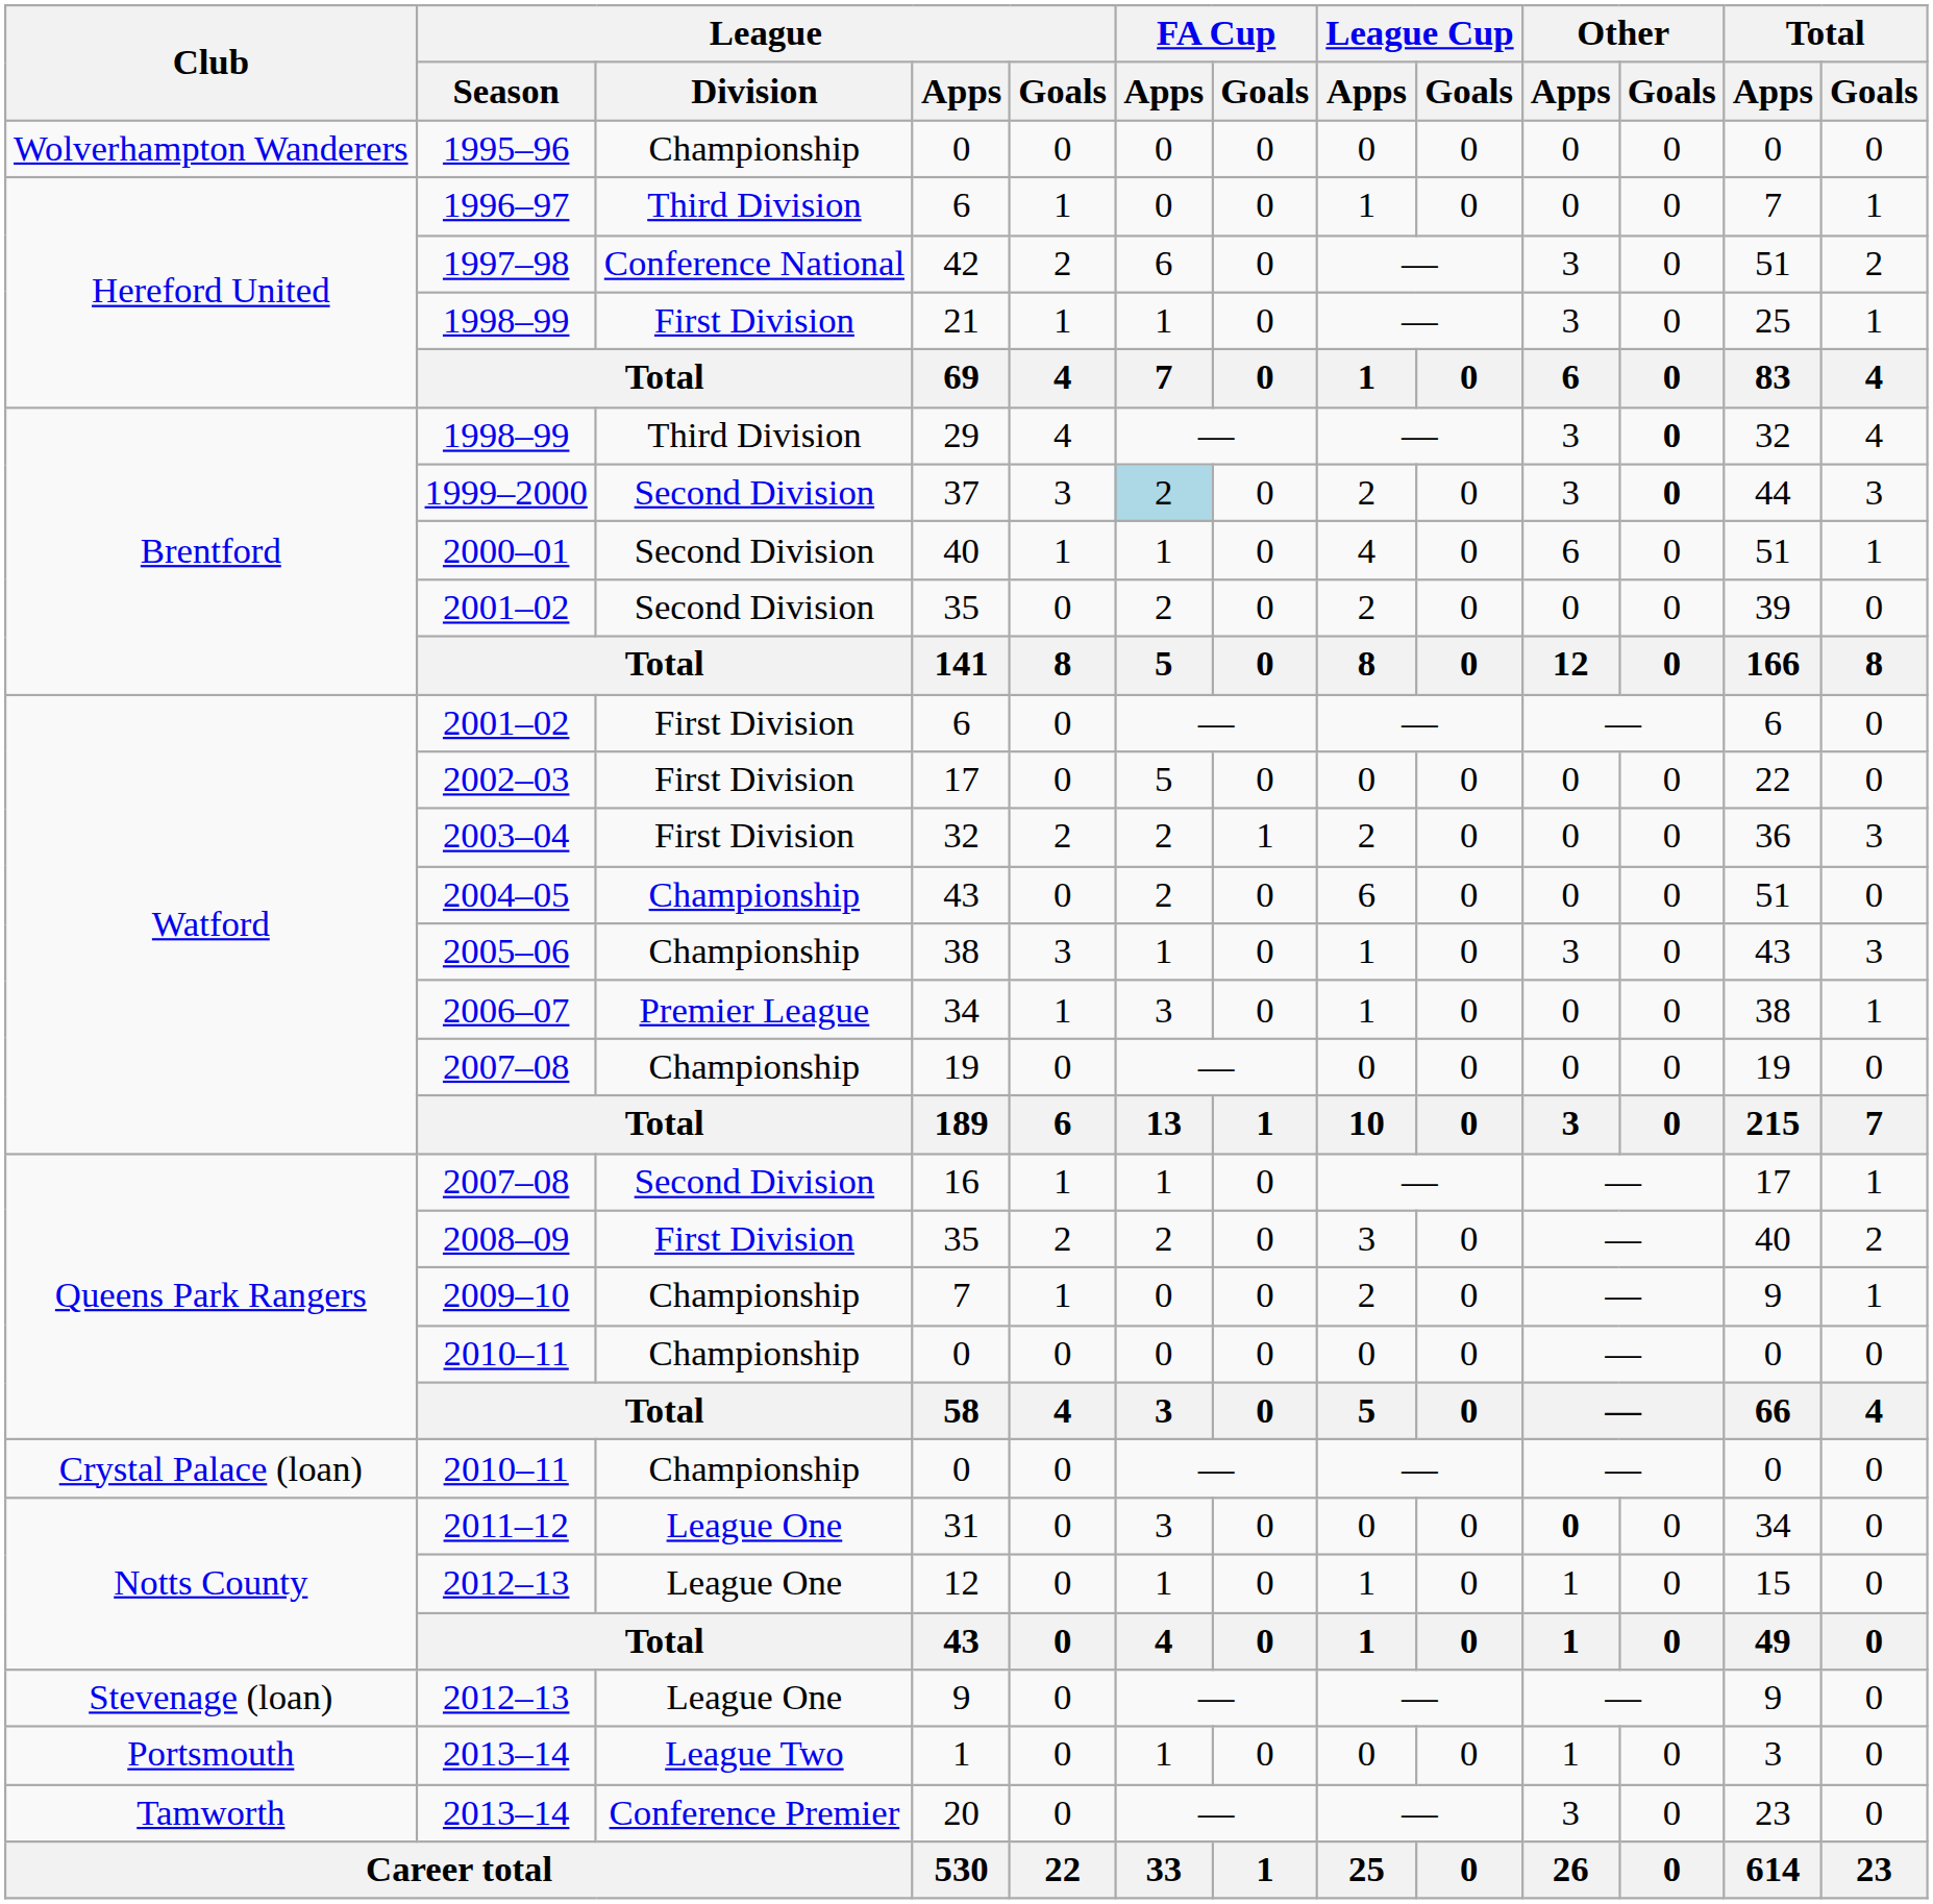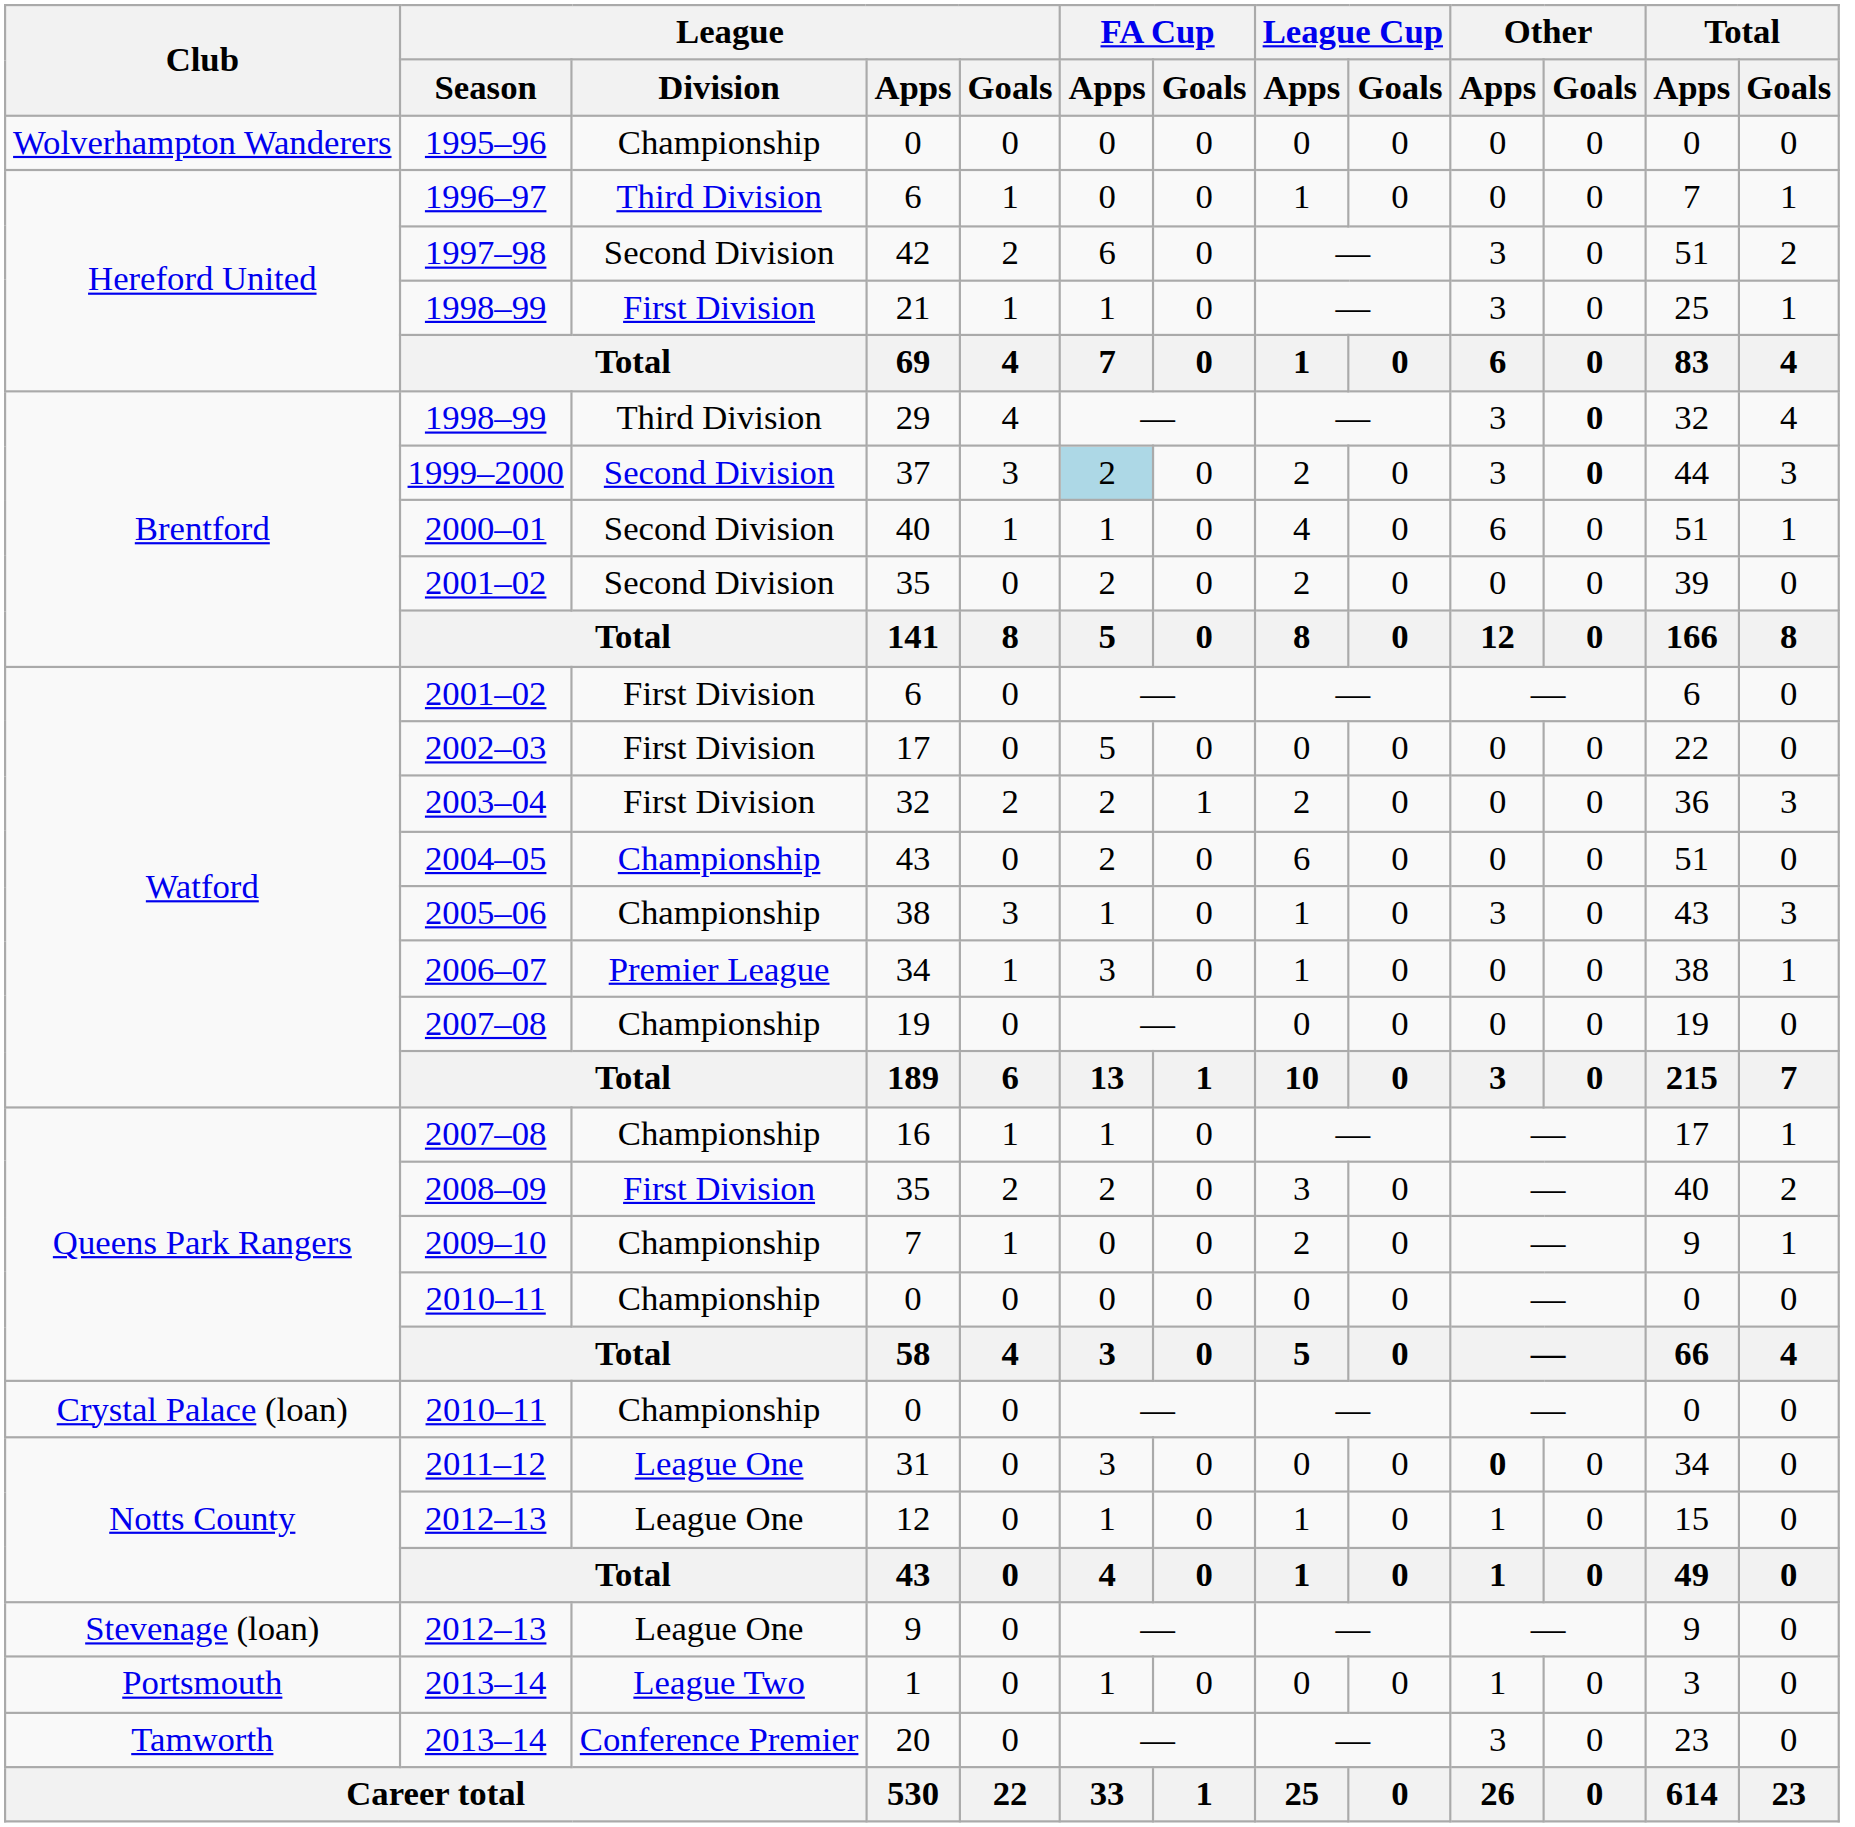 <table class="wikitable" style="text-align: center;">
 <tr>
 <th rowspan="2">Club</th>
 <th colspan="4">League</th>
 <th colspan="2"><a href='#'>FA Cup</a></th>
 <th colspan="2"><a href='#'>League Cup</a></th>
 <th colspan="2">Other</th>
 <th colspan="2">Total</th>
 </tr>
 <tr>
 <th>Season</th>
 <th>Division</th>
 <th>Apps</th>
 <th>Goals</th>
 <th>Apps</th>
 <th>Goals</th>
 <th>Apps</th>
 <th>Goals</th>
 <th>Apps</th>
 <th>Goals</th>
 <th>Apps</th>
 <th>Goals</th>
 </tr>
 <tr>
 <td rowspan="1"><a href='#'>Wolverhampton Wanderers</a></td>
 <td><a href='#'>1995–96</a></td>
 <td>Championship</td>
 <td>0</td>
 <td>0</td>
 <td>0</td>
 <td>0</td>
 <td>0</td>
 <td>0</td>
 <td>0</td>
 <td>0</td>
 <td>0</td>
 <td>0</td>
 </tr>
 <tr>
 <td rowspan="4"><a href='#'>Hereford United</a></td>
 <td><a href='#'>1996–97</a></td>
 <td><a href='#'>Third Division</a></td>
 <td>6</td>
 <td>1</td>
 <td>0</td>
 <td>0</td>
 <td>1</td>
 <td>0</td>
 <td>0</td>
 <td>0</td>
 <td>7</td>
 <td>1</td>
 </tr>
 <tr>
 <td><a href='#'>1997–98</a></td>
-<td><a href='#'>Conference National</a></td>
+<td>Second Division</td>
 <td>42</td>
 <td>2</td>
 <td>6</td>
 <td>0</td>
 <td colspan="2">—</td>
 <td>3</td>
 <td>0</td>
 <td>51</td>
 <td>2</td>
 </tr>
 <tr>
 <td><a href='#'>1998–99</a></td>
 <td><a href='#'>First Division</a></td>
 <td>21</td>
 <td>1</td>
 <td>1</td>
 <td>0</td>
 <td colspan="2">—</td>
 <td>3</td>
 <td>0</td>
 <td>25</td>
 <td>1</td>
 </tr>
 <tr>
 <th colspan="2">Total</th>
 <th>69</th>
 <th>4</th>
 <th>7</th>
 <th>0</th>
 <th>1</th>
 <th>0</th>
 <th>6</th>
 <th>0</th>
 <th>83</th>
 <th>4</th>
 </tr>
 <tr>
 <td rowspan="5"><a href='#'>Brentford</a></td>
 <td><a href='#'>1998–99</a></td>
 <td>Third Division</td>
 <td>29</td>
 <td>4</td>
 <td colspan="2">—</td>
 <td colspan="2">—</td>
 <td>3</td>
 <td><strong>0</strong></td>
 <td>32</td>
 <td>4</td>
 </tr>
 <tr>
 <td><a href='#'>1999–2000</a></td>
 <td><a href='#'>Second Division</a></td>
 <td>37</td>
 <td>3</td>
 <td style="background: lightblue;">2</td>
 <td>0</td>
 <td>2</td>
 <td>0</td>
 <td>3</td>
 <td><strong>0</strong></td>
 <td>44</td>
 <td>3</td>
 </tr>
 <tr>
 <td><a href='#'>2000–01</a></td>
 <td>Second Division</td>
 <td>40</td>
 <td>1</td>
 <td>1</td>
 <td>0</td>
 <td>4</td>
 <td>0</td>
 <td>6</td>
 <td>0</td>
 <td>51</td>
 <td>1</td>
 </tr>
 <tr>
 <td><a href='#'>2001–02</a></td>
 <td>Second Division</td>
 <td>35</td>
 <td>0</td>
 <td>2</td>
 <td>0</td>
 <td>2</td>
 <td>0</td>
 <td>0</td>
 <td>0</td>
 <td>39</td>
 <td>0</td>
 </tr>
 <tr>
 <th colspan="2">Total</th>
 <th>141</th>
 <th>8</th>
 <th>5</th>
 <th>0</th>
 <th>8</th>
 <th>0</th>
 <th>12</th>
 <th>0</th>
 <th>166</th>
 <th>8</th>
 </tr>
 <tr>
 <td rowspan="8"><a href='#'>Watford</a></td>
 <td><a href='#'>2001–02</a></td>
 <td>First Division</td>
 <td>6</td>
 <td>0</td>
 <td colspan="2">—</td>
 <td colspan="2">—</td>
 <td colspan="2">—</td>
 <td>6</td>
 <td>0</td>
 </tr>
 <tr>
 <td><a href='#'>2002–03</a></td>
 <td>First Division</td>
 <td>17</td>
 <td>0</td>
 <td>5</td>
 <td>0</td>
 <td>0</td>
 <td>0</td>
 <td>0</td>
 <td>0</td>
 <td>22</td>
 <td>0</td>
 </tr>
 <tr>
 <td><a href='#'>2003–04</a></td>
 <td>First Division</td>
 <td>32</td>
 <td>2</td>
 <td>2</td>
 <td>1</td>
 <td>2</td>
 <td>0</td>
 <td>0</td>
 <td>0</td>
 <td>36</td>
 <td>3</td>
 </tr>
 <tr>
 <td><a href='#'>2004–05</a></td>
 <td><a href='#'>Championship</a></td>
 <td>43</td>
 <td>0</td>
 <td>2</td>
 <td>0</td>
 <td>6</td>
 <td>0</td>
 <td>0</td>
 <td>0</td>
 <td>51</td>
 <td>0</td>
 </tr>
 <tr>
 <td><a href='#'>2005–06</a></td>
 <td>Championship</td>
 <td>38</td>
 <td>3</td>
 <td>1</td>
 <td>0</td>
 <td>1</td>
 <td>0</td>
 <td>3</td>
 <td>0</td>
 <td>43</td>
 <td>3</td>
 </tr>
 <tr>
 <td><a href='#'>2006–07</a></td>
 <td><a href='#'>Premier League</a></td>
 <td>34</td>
 <td>1</td>
 <td>3</td>
 <td>0</td>
 <td>1</td>
 <td>0</td>
 <td>0</td>
 <td>0</td>
 <td>38</td>
 <td>1</td>
 </tr>
 <tr>
 <td><a href='#'>2007–08</a></td>
 <td>Championship</td>
 <td>19</td>
 <td>0</td>
 <td colspan="2">—</td>
 <td>0</td>
 <td>0</td>
 <td>0</td>
 <td>0</td>
 <td>19</td>
 <td>0</td>
 </tr>
 <tr>
 <th colspan="2">Total</th>
 <th>189</th>
 <th>6</th>
 <th>13</th>
 <th>1</th>
 <th>10</th>
 <th>0</th>
 <th>3</th>
 <th>0</th>
 <th>215</th>
 <th>7</th>
 </tr>
 <tr>
 <td rowspan="5"><a href='#'>Queens Park Rangers</a></td>
 <td><a href='#'>2007–08</a></td>
-<td><a href='#'>Second Division</a></td>
+<td>Championship</td>
 <td>16</td>
 <td>1</td>
 <td>1</td>
 <td>0</td>
 <td colspan="2">—</td>
 <td colspan="2">—</td>
 <td>17</td>
 <td>1</td>
 </tr>
 <tr>
 <td><a href='#'>2008–09</a></td>
 <td><a href='#'>First Division</a></td>
 <td>35</td>
 <td>2</td>
 <td>2</td>
 <td>0</td>
 <td>3</td>
 <td>0</td>
 <td colspan="2">—</td>
 <td>40</td>
 <td>2</td>
 </tr>
 <tr>
 <td><a href='#'>2009–10</a></td>
 <td>Championship</td>
 <td>7</td>
 <td>1</td>
 <td>0</td>
 <td>0</td>
 <td>2</td>
 <td>0</td>
 <td colspan="2">—</td>
 <td>9</td>
 <td>1</td>
 </tr>
 <tr>
 <td><a href='#'>2010–11</a></td>
 <td>Championship</td>
 <td>0</td>
 <td>0</td>
 <td>0</td>
 <td>0</td>
 <td>0</td>
 <td>0</td>
 <td colspan="2">—</td>
 <td>0</td>
 <td>0</td>
 </tr>
 <tr>
 <th colspan="2">Total</th>
 <th>58</th>
 <th>4</th>
 <th>3</th>
 <th>0</th>
 <th>5</th>
 <th>0</th>
 <th colspan="2">—</th>
 <th>66</th>
 <th>4</th>
 </tr>
 <tr>
 <td><a href='#'>Crystal Palace</a> (loan)</td>
 <td><a href='#'>2010–11</a></td>
 <td>Championship</td>
 <td>0</td>
 <td>0</td>
 <td colspan="2">—</td>
 <td colspan="2">—</td>
 <td colspan="2">—</td>
 <td>0</td>
 <td>0</td>
 </tr>
 <tr>
 <td rowspan="3"><a href='#'>Notts County</a></td>
 <td><a href='#'>2011–12</a></td>
 <td><a href='#'>League One</a></td>
 <td>31</td>
 <td>0</td>
 <td>3</td>
 <td>0</td>
 <td>0</td>
 <td>0</td>
 <td><strong>0</strong></td>
 <td>0</td>
 <td>34</td>
 <td>0</td>
 </tr>
 <tr>
 <td><a href='#'>2012–13</a></td>
 <td>League One</td>
 <td>12</td>
 <td>0</td>
 <td>1</td>
 <td>0</td>
 <td>1</td>
 <td>0</td>
 <td>1</td>
 <td>0</td>
 <td>15</td>
 <td>0</td>
 </tr>
 <tr>
 <th colspan="2">Total</th>
 <th>43</th>
 <th>0</th>
 <th>4</th>
 <th>0</th>
 <th>1</th>
 <th>0</th>
 <th>1</th>
 <th>0</th>
 <th>49</th>
 <th>0</th>
 </tr>
 <tr>
 <td><a href='#'>Stevenage</a> (loan)</td>
 <td><a href='#'>2012–13</a></td>
 <td>League One</td>
 <td>9</td>
 <td>0</td>
 <td colspan="2">—</td>
 <td colspan="2">—</td>
 <td colspan="2">—</td>
 <td>9</td>
 <td>0</td>
 </tr>
 <tr>
 <td><a href='#'>Portsmouth</a></td>
 <td><a href='#'>2013–14</a></td>
 <td><a href='#'>League Two</a></td>
 <td>1</td>
 <td>0</td>
 <td>1</td>
 <td>0</td>
 <td>0</td>
 <td>0</td>
 <td>1</td>
 <td>0</td>
 <td>3</td>
 <td>0</td>
 </tr>
 <tr>
 <td><a href='#'>Tamworth</a></td>
 <td><a href='#'>2013–14</a></td>
 <td><a href='#'>Conference Premier</a></td>
 <td>20</td>
 <td>0</td>
 <td colspan="2">—</td>
 <td colspan="2">—</td>
 <td>3</td>
 <td>0</td>
 <td>23</td>
 <td>0</td>
 </tr>
 <tr>
 <th colspan="3">Career total</th>
 <th>530</th>
 <th>22</th>
 <th>33</th>
 <th>1</th>
 <th>25</th>
 <th>0</th>
 <th>26</th>
 <th>0</th>
 <th>614</th>
 <th>23</th>
 </tr>
 </table>
